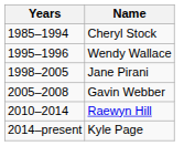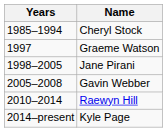 <table class="wikitable">
 <tr>
 <th>Years</th>
 <th>Name</th>
 </tr>
 <tr>
 <td>1985–1994</td>
 <td>Cheryl Stock</td>
 </tr>
 <tr>
-<td>1995–1996</td>
-<td>Wendy Wallace</td>
+<td>1997</td>
+<td>Graeme Watson</td>
 </tr>
 <tr>
 <td>1998–2005</td>
 <td>Jane Pirani</td>
 </tr>
 <tr>
 <td>2005–2008</td>
 <td>Gavin Webber</td>
 </tr>
 <tr>
 <td>2010–2014</td>
 <td><a href='#'>Raewyn Hill</a></td>
 </tr>
 <tr>
 <td>2014–present</td>
 <td>Kyle Page</td>
 </tr>
 </table>
